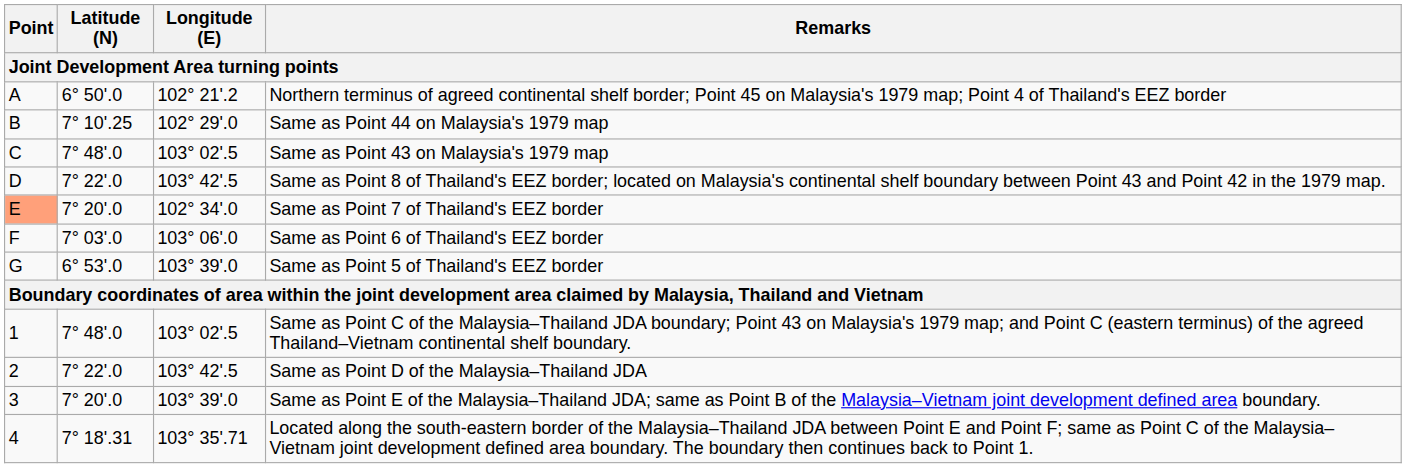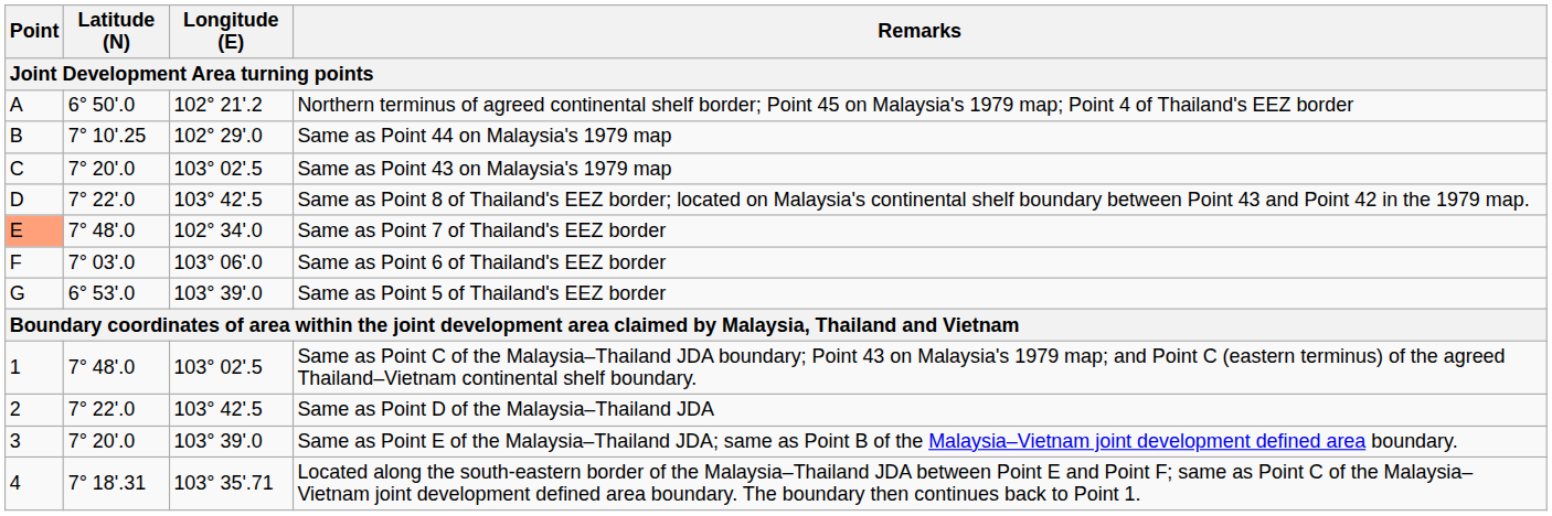 <table class="wikitable">
 <tr>
 <th>Point</th>
 <th>Latitude (N)</th>
 <th>Longitude (E)</th>
 <th>Remarks</th>
 </tr>
 <tr>
 <th colspan="5" style="text-align:left">Joint Development Area turning points</th>
 </tr>
 <tr>
 <td>A</td>
 <td>6° 50'.0</td>
 <td>102° 21'.2</td>
 <td>Northern terminus of agreed continental shelf border; Point 45 on Malaysia's 1979 map; Point 4 of Thailand's EEZ border</td>
 </tr>
 <tr>
 <td>B</td>
 <td>7° 10'.25</td>
 <td>102° 29'.0</td>
 <td>Same as Point 44 on Malaysia's 1979 map</td>
 </tr>
 <tr>
 <td>C</td>
-<td>7° 48'.0</td>
+<td>7° 20'.0</td>
 <td>103° 02'.5</td>
 <td>Same as Point 43 on Malaysia's 1979 map</td>
 </tr>
 <tr>
 <td>D</td>
 <td>7° 22'.0</td>
 <td>103° 42'.5</td>
 <td>Same as Point 8 of Thailand's EEZ border; located on Malaysia's continental shelf boundary between Point 43 and Point 42 in the 1979 map.</td>
 </tr>
 <tr>
 <td style="background: lightsalmon;">E</td>
-<td>7° 20'.0</td>
+<td>7° 48'.0</td>
 <td>102° 34'.0</td>
 <td>Same as Point 7 of Thailand's EEZ border</td>
 </tr>
 <tr>
 <td>F</td>
 <td>7° 03'.0</td>
 <td>103° 06'.0</td>
 <td>Same as Point 6 of Thailand's EEZ border</td>
 </tr>
 <tr>
 <td>G</td>
 <td>6° 53'.0</td>
 <td>103° 39'.0</td>
 <td>Same as Point 5 of Thailand's EEZ border</td>
 </tr>
 <tr>
 <th colspan="5" style="text-align:left">Boundary coordinates of area within the joint development area claimed by Malaysia, Thailand and Vietnam</th>
 </tr>
 <tr>
 <td>1</td>
 <td>7° 48'.0</td>
 <td>103° 02'.5</td>
 <td>Same as Point C of the Malaysia–Thailand JDA boundary; Point 43 on Malaysia's 1979 map; and Point C (eastern terminus) of the agreed Thailand–Vietnam continental shelf boundary.</td>
 </tr>
 <tr>
 <td>2</td>
 <td>7° 22'.0</td>
 <td>103° 42'.5</td>
 <td>Same as Point D of the Malaysia–Thailand JDA</td>
 </tr>
 <tr>
 <td>3</td>
 <td>7° 20'.0</td>
 <td>103° 39'.0</td>
 <td>Same as Point E of the Malaysia–Thailand JDA; same as Point B of the <a href='#'>Malaysia–Vietnam joint development defined area</a> boundary.</td>
 </tr>
 <tr>
 <td>4</td>
 <td>7° 18'.31</td>
 <td>103° 35'.71</td>
 <td>Located along the south-eastern border of the Malaysia–Thailand JDA between Point E and Point F; same as Point C of the Malaysia–Vietnam joint development defined area boundary. The boundary then continues back to Point 1.</td>
 </tr>
 </table>
